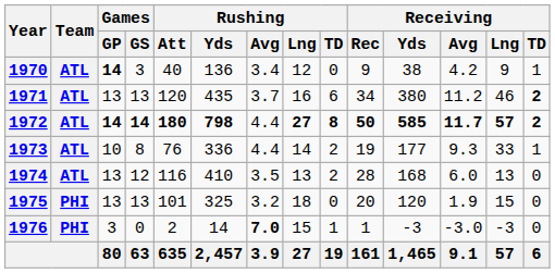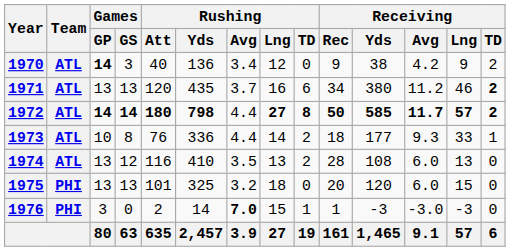 <table class="wikitable" style="text-align:center;">
 <tr>
 <th rowspan="2">Year</th>
 <th rowspan="2">Team</th>
 <th colspan="2">Games</th>
 <th colspan="5">Rushing</th>
 <th colspan="5">Receiving</th>
 </tr>
 <tr>
 <th>GP</th>
 <th>GS</th>
 <th>Att</th>
 <th>Yds</th>
 <th>Avg</th>
 <th>Lng</th>
 <th>TD</th>
 <th>Rec</th>
 <th>Yds</th>
 <th>Avg</th>
 <th>Lng</th>
 <th>TD</th>
 </tr>
 <tr>
 <th><a href='#'>1970</a></th>
 <th><a href='#'>ATL</a></th>
 <td><strong>14</strong></td>
 <td>3</td>
 <td>40</td>
 <td>136</td>
 <td>3.4</td>
 <td>12</td>
 <td>0</td>
 <td>9</td>
 <td>38</td>
 <td>4.2</td>
 <td>9</td>
-<td>1</td>
+<td>2</td>
 </tr>
 <tr>
 <th><a href='#'>1971</a></th>
 <th><a href='#'>ATL</a></th>
 <td>13</td>
 <td>13</td>
 <td>120</td>
 <td>435</td>
 <td>3.7</td>
 <td>16</td>
 <td>6</td>
 <td>34</td>
 <td>380</td>
 <td>11.2</td>
 <td>46</td>
 <td><strong>2</strong></td>
 </tr>
 <tr>
 <th><a href='#'>1972</a></th>
 <th><a href='#'>ATL</a></th>
 <td><strong>14</strong></td>
 <td><strong>14</strong></td>
 <td><strong>180</strong></td>
 <td><strong>798</strong></td>
 <td>4.4</td>
 <td><strong>27</strong></td>
 <td><strong>8</strong></td>
 <td><strong>50</strong></td>
 <td><strong>585</strong></td>
 <td><strong>11.7</strong></td>
 <td><strong>57</strong></td>
 <td><strong>2</strong></td>
 </tr>
 <tr>
 <th><a href='#'>1973</a></th>
 <th><a href='#'>ATL</a></th>
 <td>10</td>
 <td>8</td>
 <td>76</td>
 <td>336</td>
 <td>4.4</td>
 <td>14</td>
 <td>2</td>
-<td>19</td>
+<td>18</td>
 <td>177</td>
 <td>9.3</td>
 <td>33</td>
 <td>1</td>
 </tr>
 <tr>
 <th><a href='#'>1974</a></th>
 <th><a href='#'>ATL</a></th>
 <td>13</td>
 <td>12</td>
 <td>116</td>
 <td>410</td>
 <td>3.5</td>
 <td>13</td>
 <td>2</td>
 <td>28</td>
-<td>168</td>
+<td>108</td>
 <td>6.0</td>
 <td>13</td>
 <td>0</td>
 </tr>
 <tr>
 <th><a href='#'>1975</a></th>
 <th><a href='#'>PHI</a></th>
 <td>13</td>
 <td>13</td>
 <td>101</td>
 <td>325</td>
 <td>3.2</td>
 <td>18</td>
 <td>0</td>
 <td>20</td>
 <td>120</td>
-<td>1.9</td>
+<td>6.0</td>
 <td>15</td>
 <td>0</td>
 </tr>
 <tr>
 <th><a href='#'>1976</a></th>
 <th><a href='#'>PHI</a></th>
 <td>3</td>
 <td>0</td>
 <td>2</td>
 <td>14</td>
 <td><strong>7.0</strong></td>
 <td>15</td>
 <td>1</td>
 <td>1</td>
 <td>-3</td>
 <td>-3.0</td>
 <td>-3</td>
 <td>0</td>
 </tr>
 <tr>
 <th colspan="2"></th>
 <th>80</th>
 <th>63</th>
 <th>635</th>
 <th>2,457</th>
 <th>3.9</th>
 <th>27</th>
 <th>19</th>
 <th>161</th>
 <th>1,465</th>
 <th>9.1</th>
 <th>57</th>
 <th>6</th>
 </tr>
 </table>
